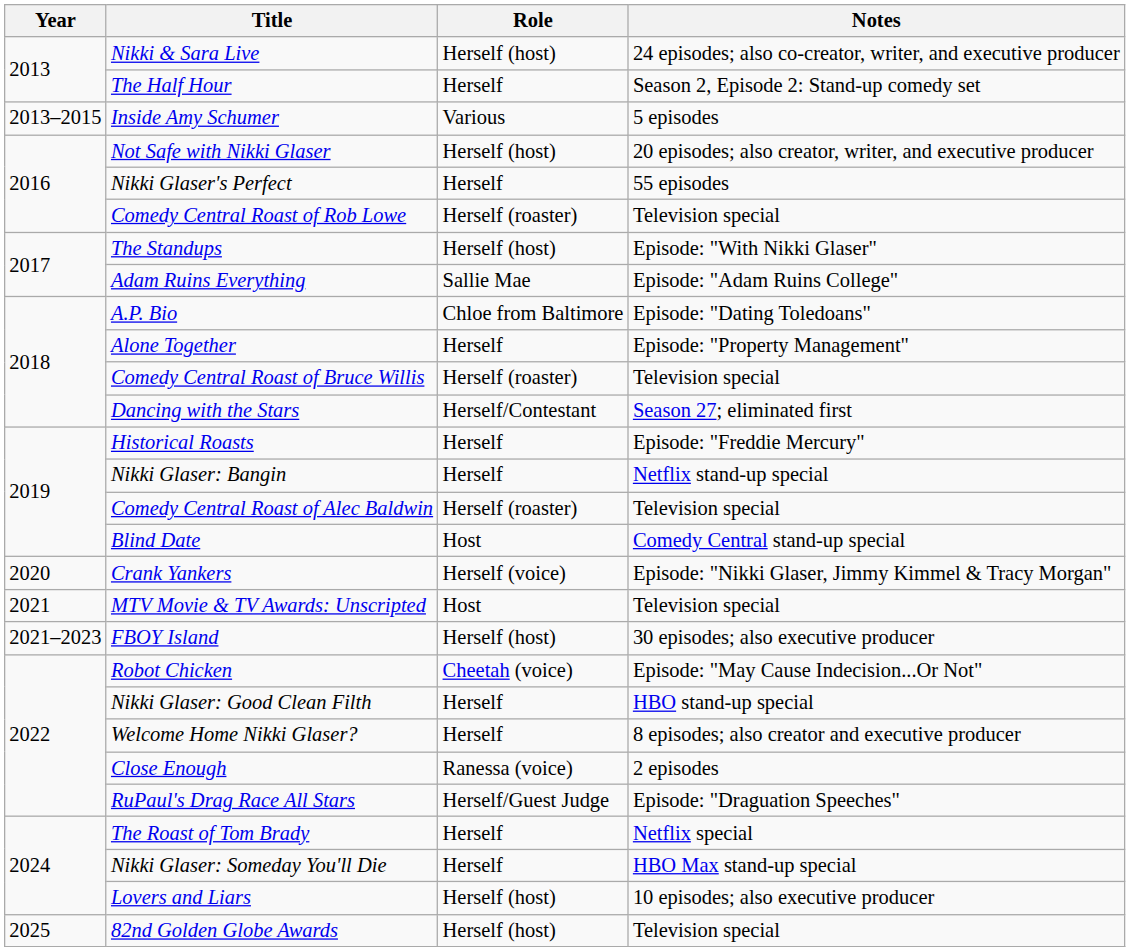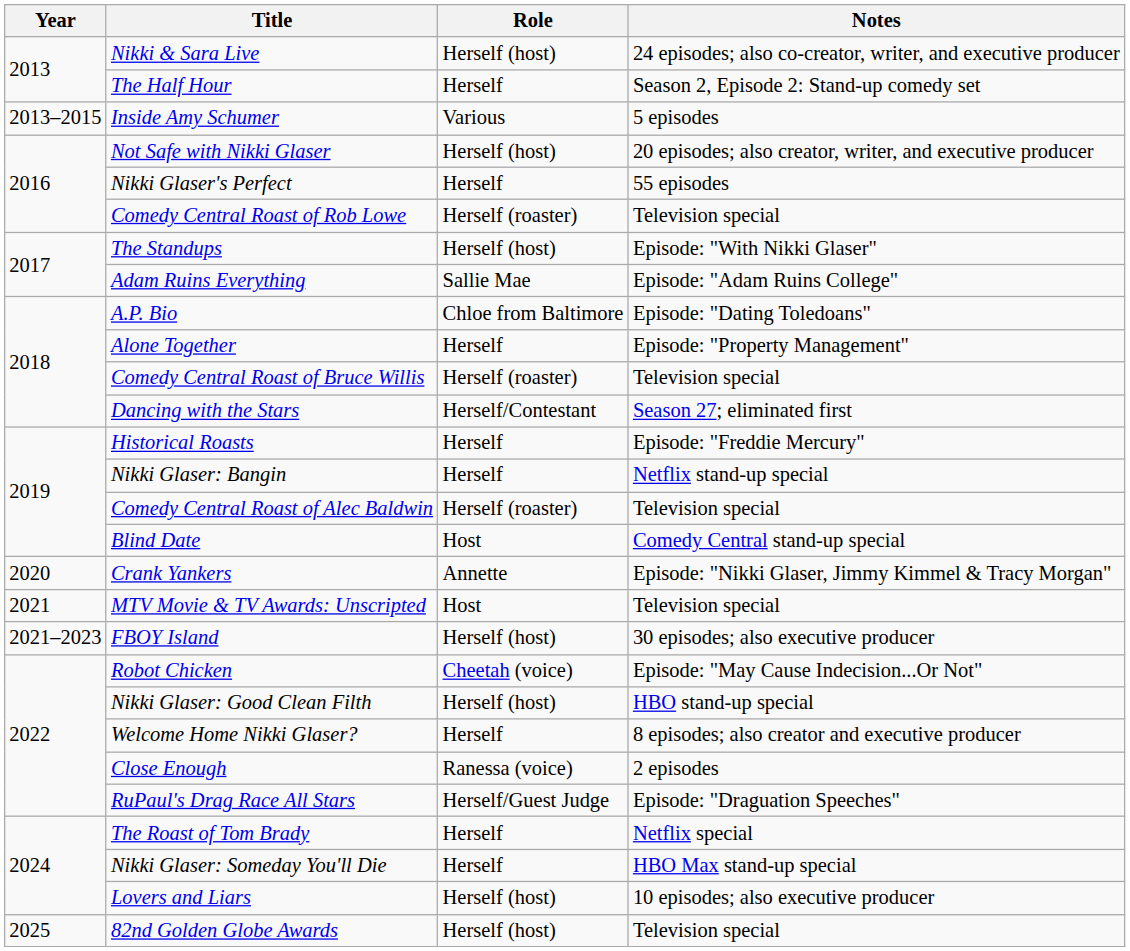 <table class="wikitable">
 <tr>
 <th scope="col">Year</th>
 <th scope="col">Title</th>
 <th scope="col">Role</th>
 <th scope="col">Notes</th>
 </tr>
 <tr>
 <td rowspan="2">2013</td>
 <td><em><a href='#'>Nikki & Sara Live</a></em></td>
 <td>Herself (host)</td>
 <td>24 episodes; also co-creator, writer, and executive producer</td>
 </tr>
 <tr>
 <td><em><a href='#'>The Half Hour</a></em></td>
 <td>Herself</td>
 <td>Season 2, Episode 2: Stand-up comedy set</td>
 </tr>
 <tr>
 <td>2013–2015</td>
 <td><em><a href='#'>Inside Amy Schumer</a></em></td>
 <td>Various</td>
 <td>5 episodes</td>
 </tr>
 <tr>
 <td rowspan="3">2016</td>
 <td><em><a href='#'>Not Safe with Nikki Glaser</a></em></td>
 <td>Herself (host)</td>
 <td>20 episodes; also creator, writer, and executive producer</td>
 </tr>
 <tr>
 <td><em>Nikki Glaser's Perfect</em></td>
 <td>Herself</td>
 <td>55 episodes</td>
 </tr>
 <tr>
 <td><em><a href='#'>Comedy Central Roast of Rob Lowe</a></em></td>
 <td>Herself (roaster)</td>
 <td>Television special</td>
 </tr>
 <tr>
 <td rowspan="2">2017</td>
 <td><em><a href='#'>The Standups</a></em></td>
 <td>Herself (host)</td>
 <td>Episode: "With Nikki Glaser"</td>
 </tr>
 <tr>
 <td><em><a href='#'>Adam Ruins Everything</a></em></td>
 <td>Sallie Mae</td>
 <td>Episode: "Adam Ruins College"</td>
 </tr>
 <tr>
 <td rowspan="4">2018</td>
 <td><em><a href='#'>A.P. Bio</a></em></td>
 <td>Chloe from Baltimore</td>
 <td>Episode: "Dating Toledoans"</td>
 </tr>
 <tr>
 <td><em><a href='#'>Alone Together</a> </em></td>
 <td>Herself</td>
 <td>Episode: "Property Management"</td>
 </tr>
 <tr>
 <td><em><a href='#'>Comedy Central Roast of Bruce Willis</a></em></td>
 <td>Herself (roaster)</td>
 <td>Television special</td>
 </tr>
 <tr>
 <td><em><a href='#'>Dancing with the Stars</a></em></td>
 <td>Herself/Contestant</td>
 <td><a href='#'>Season 27</a>; eliminated first</td>
 </tr>
 <tr>
 <td rowspan="4">2019</td>
 <td><em><a href='#'>Historical Roasts</a></em></td>
 <td>Herself</td>
 <td>Episode: "Freddie Mercury"</td>
 </tr>
 <tr>
 <td><em>Nikki Glaser: Bangin</em></td>
 <td>Herself</td>
 <td><a href='#'>Netflix</a> stand-up special</td>
 </tr>
 <tr>
 <td><em><a href='#'>Comedy Central Roast of Alec Baldwin</a></em></td>
 <td>Herself (roaster)</td>
 <td>Television special</td>
 </tr>
 <tr>
 <td><em><a href='#'>Blind Date</a></em></td>
 <td>Host</td>
 <td><a href='#'>Comedy Central</a> stand-up special</td>
 </tr>
 <tr>
 <td>2020</td>
 <td><em><a href='#'>Crank Yankers</a></em></td>
-<td>Herself (voice)</td>
+<td>Annette</td>
 <td>Episode: "Nikki Glaser, Jimmy Kimmel & Tracy Morgan"</td>
 </tr>
 <tr>
 <td>2021</td>
 <td><em><a href='#'>MTV Movie & TV Awards: Unscripted</a></em></td>
 <td>Host</td>
 <td>Television special</td>
 </tr>
 <tr>
 <td>2021–2023</td>
 <td><em><a href='#'>FBOY Island</a></em></td>
 <td>Herself (host)</td>
 <td>30 episodes; also executive producer</td>
 </tr>
 <tr>
 <td rowspan="5">2022</td>
 <td><em><a href='#'>Robot Chicken</a></em></td>
 <td><a href='#'>Cheetah</a> (voice)</td>
 <td>Episode: "May Cause Indecision...Or Not"</td>
 </tr>
 <tr>
 <td><em>Nikki Glaser: Good Clean Filth</em></td>
-<td>Herself</td>
+<td>Herself (host)</td>
 <td><a href='#'>HBO</a> stand-up special</td>
 </tr>
 <tr>
 <td><em>Welcome Home Nikki Glaser?</em></td>
 <td>Herself</td>
 <td>8 episodes; also creator and executive producer</td>
 </tr>
 <tr>
 <td><em><a href='#'>Close Enough</a></em></td>
 <td>Ranessa (voice)</td>
 <td>2 episodes</td>
 </tr>
 <tr>
 <td><em><a href='#'>RuPaul's Drag Race All Stars</a></em></td>
 <td>Herself/Guest Judge</td>
 <td>Episode: "Draguation Speeches"</td>
 </tr>
 <tr>
 <td rowspan="3">2024</td>
 <td><em><a href='#'>The Roast of Tom Brady</a></em></td>
 <td>Herself</td>
 <td><a href='#'>Netflix</a> special</td>
 </tr>
 <tr>
 <td><em>Nikki Glaser: Someday You'll Die</em></td>
 <td>Herself</td>
 <td><a href='#'>HBO Max</a> stand-up special</td>
 </tr>
 <tr>
 <td><em><a href='#'>Lovers and Liars</a></em></td>
 <td>Herself (host)</td>
 <td>10 episodes; also executive producer</td>
 </tr>
 <tr>
 <td>2025</td>
 <td><em><a href='#'>82nd Golden Globe Awards</a></em></td>
 <td>Herself (host)</td>
 <td>Television special</td>
 </tr>
 <tr>
 </tr>
 </table>
